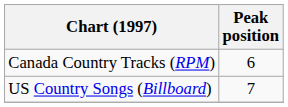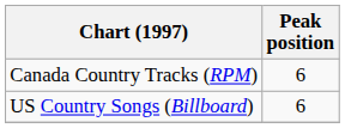 <table class="wikitable sortable">
 <tr>
 <th>Chart (1997)</th>
 <th>Peak<br>position</th>
 </tr>
 <tr>
 <td>Canada Country Tracks (<em><a href='#'>RPM</a></em>)</td>
 <td align="center">6</td>
 </tr>
 <tr>
 <td>US <a href='#'>Country Songs</a> (<em><a href='#'>Billboard</a></em>)</td>
-<td align="center">7</td>
+<td align="center">6</td>
 </tr>
 <tr>
 </tr>
 </table>
